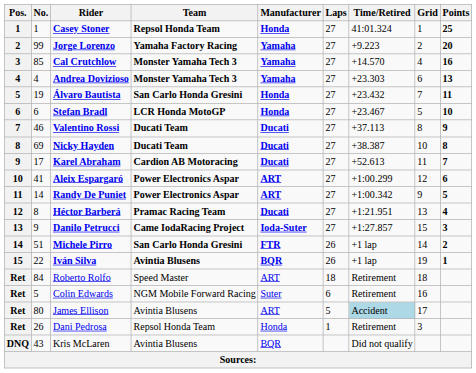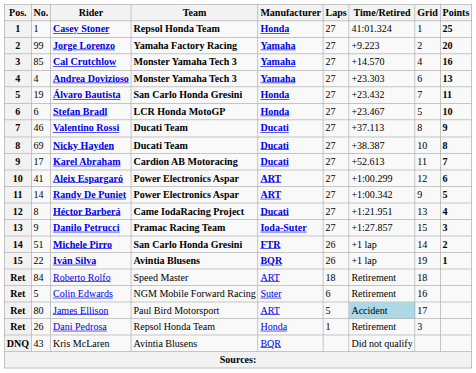 <table class="wikitable" style="font-size: 95%;">
 <tr>
 <th>Pos.</th>
 <th>No.</th>
 <th>Rider</th>
 <th>Team</th>
 <th>Manufacturer</th>
 <th>Laps</th>
 <th>Time/Retired</th>
 <th>Grid</th>
 <th>Points</th>
 </tr>
 <tr>
 <th>1</th>
 <td>1</td>
 <td> <strong><a href='#'>Casey Stoner</a></strong></td>
 <td><strong>Repsol Honda Team</strong></td>
 <td><strong><a href='#'>Honda</a></strong></td>
 <td>27</td>
 <td>41:01.324</td>
 <td>1</td>
 <td><strong>25</strong></td>
 </tr>
 <tr>
 <th>2</th>
 <td>99</td>
 <td> <strong><a href='#'>Jorge Lorenzo</a></strong></td>
 <td><strong>Yamaha Factory Racing</strong></td>
 <td><strong><a href='#'>Yamaha</a></strong></td>
 <td>27</td>
 <td>+9.223</td>
 <td>2</td>
 <td><strong>20</strong></td>
 </tr>
 <tr>
 <th>3</th>
 <td>85</td>
 <td> <strong><a href='#'>Cal Crutchlow</a></strong></td>
 <td><strong>Monster Yamaha Tech 3</strong></td>
 <td><strong><a href='#'>Yamaha</a></strong></td>
 <td>27</td>
 <td>+14.570</td>
 <td>4</td>
 <td><strong>16</strong></td>
 </tr>
 <tr>
 <th>4</th>
 <td>4</td>
 <td> <strong><a href='#'>Andrea Dovizioso</a></strong></td>
 <td><strong>Monster Yamaha Tech 3</strong></td>
 <td><strong><a href='#'>Yamaha</a></strong></td>
 <td>27</td>
 <td>+23.303</td>
 <td>6</td>
 <td><strong>13</strong></td>
 </tr>
 <tr>
 <th>5</th>
 <td>19</td>
 <td> <strong><a href='#'>Álvaro Bautista</a></strong></td>
 <td><strong>San Carlo Honda Gresini</strong></td>
 <td><strong><a href='#'>Honda</a></strong></td>
 <td>27</td>
 <td>+23.432</td>
 <td>7</td>
 <td><strong>11</strong></td>
 </tr>
 <tr>
 <th>6</th>
 <td>6</td>
 <td> <strong><a href='#'>Stefan Bradl</a></strong></td>
 <td><strong>LCR Honda MotoGP</strong></td>
 <td><strong><a href='#'>Honda</a></strong></td>
 <td>27</td>
 <td>+23.467</td>
 <td>5</td>
 <td><strong>10</strong></td>
 </tr>
 <tr>
 <th>7</th>
 <td>46</td>
 <td> <strong><a href='#'>Valentino Rossi</a></strong></td>
 <td><strong>Ducati Team</strong></td>
 <td><strong><a href='#'>Ducati</a></strong></td>
 <td>27</td>
 <td>+37.113</td>
 <td>8</td>
 <td><strong>9</strong></td>
 </tr>
 <tr>
 <th>8</th>
 <td>69</td>
 <td> <strong><a href='#'>Nicky Hayden</a></strong></td>
 <td><strong>Ducati Team</strong></td>
 <td><strong><a href='#'>Ducati</a></strong></td>
 <td>27</td>
 <td>+38.387</td>
 <td>10</td>
 <td><strong>8</strong></td>
 </tr>
 <tr>
 <th>9</th>
 <td>17</td>
 <td> <strong><a href='#'>Karel Abraham</a></strong></td>
 <td><strong>Cardion AB Motoracing</strong></td>
 <td><strong><a href='#'>Ducati</a></strong></td>
 <td>27</td>
 <td>+52.613</td>
 <td>11</td>
 <td><strong>7</strong></td>
 </tr>
 <tr>
 <th>10</th>
 <td>41</td>
 <td> <strong><a href='#'>Aleix Espargaró</a></strong></td>
 <td><strong>Power Electronics Aspar</strong></td>
 <td><strong><a href='#'>ART</a></strong></td>
 <td>27</td>
 <td>+1:00.299</td>
 <td>12</td>
 <td><strong>6</strong></td>
 </tr>
 <tr>
 <th>11</th>
 <td>14</td>
 <td> <strong><a href='#'>Randy De Puniet</a></strong></td>
 <td><strong>Power Electronics Aspar</strong></td>
 <td><strong><a href='#'>ART</a></strong></td>
 <td>27</td>
 <td>+1:00.342</td>
 <td>9</td>
 <td><strong>5</strong></td>
 </tr>
 <tr>
 <th>12</th>
 <td>8</td>
 <td> <strong><a href='#'>Héctor Barberá</a></strong></td>
-<td><strong>Pramac Racing Team</strong></td>
+<td><strong>Came IodaRacing Project</strong></td>
 <td><strong><a href='#'>Ducati</a></strong></td>
 <td>27</td>
 <td>+1:21.951</td>
 <td>13</td>
 <td><strong>4</strong></td>
 </tr>
 <tr>
 <th>13</th>
 <td>9</td>
 <td> <strong><a href='#'>Danilo Petrucci</a></strong></td>
-<td><strong>Came IodaRacing Project</strong></td>
+<td><strong>Pramac Racing Team</strong></td>
 <td><strong><a href='#'>Ioda-Suter</a></strong></td>
 <td>27</td>
 <td>+1:27.857</td>
 <td>15</td>
 <td><strong>3</strong></td>
 </tr>
 <tr>
 <th>14</th>
 <td>51</td>
 <td> <strong><a href='#'>Michele Pirro</a></strong></td>
 <td><strong>San Carlo Honda Gresini</strong></td>
 <td><strong><a href='#'>FTR</a></strong></td>
 <td>26</td>
 <td>+1 lap</td>
 <td>14</td>
 <td><strong>2</strong></td>
 </tr>
 <tr>
 <th>15</th>
 <td>22</td>
 <td> <strong><a href='#'>Iván Silva</a></strong></td>
 <td><strong>Avintia Blusens</strong></td>
 <td><strong><a href='#'>BQR</a></strong></td>
 <td>26</td>
 <td>+1 lap</td>
 <td>19</td>
 <td><strong>1</strong></td>
 </tr>
 <tr>
 <th>Ret</th>
 <td>84</td>
 <td> <a href='#'>Roberto Rolfo</a></td>
 <td>Speed Master</td>
 <td><a href='#'>ART</a></td>
 <td>18</td>
 <td>Retirement</td>
 <td>18</td>
 <td></td>
 </tr>
 <tr>
 <th>Ret</th>
 <td>5</td>
 <td> <a href='#'>Colin Edwards</a></td>
 <td>NGM Mobile Forward Racing</td>
 <td><a href='#'>Suter</a></td>
 <td>6</td>
 <td>Retirement</td>
 <td>16</td>
 <td></td>
 </tr>
 <tr>
 <th>Ret</th>
 <td>80</td>
 <td> <a href='#'>James Ellison</a></td>
-<td>Avintia Blusens</td>
+<td>Paul Bird Motorsport</td>
 <td><a href='#'>ART</a></td>
 <td>5</td>
 <td style="background: lightblue;">Accident</td>
 <td>17</td>
 <td></td>
 </tr>
 <tr>
 <th>Ret</th>
 <td>26</td>
 <td> <a href='#'>Dani Pedrosa</a></td>
 <td>Repsol Honda Team</td>
 <td><a href='#'>Honda</a></td>
 <td>1</td>
 <td>Retirement</td>
 <td>3</td>
 <td></td>
 </tr>
 <tr>
 <th>DNQ</th>
 <td>43</td>
 <td> Kris McLaren</td>
 <td>Avintia Blusens</td>
 <td><a href='#'>BQR</a></td>
 <td></td>
 <td>Did not qualify</td>
 <td></td>
 <td></td>
 </tr>
 <tr>
 <th colspan=9>Sources:</th>
 </tr>
 </table>
